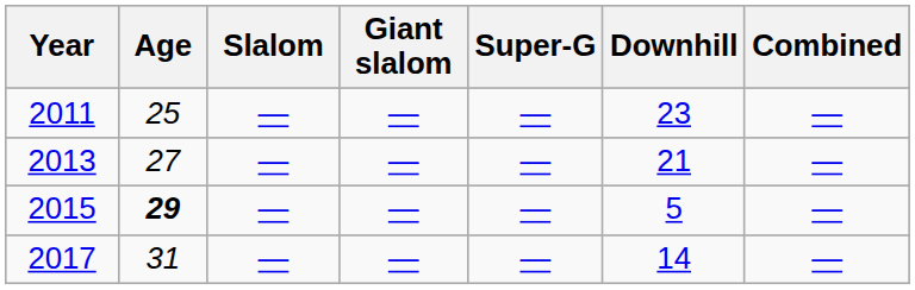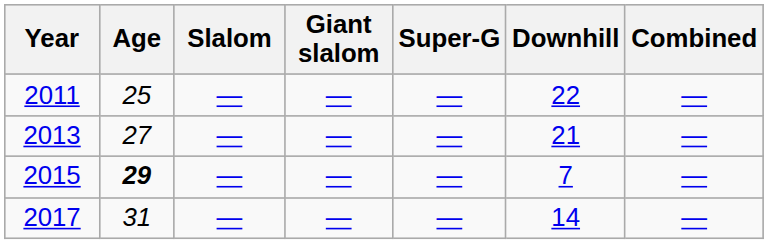 <table class=wikitable style="text-align:center">
 <tr>
 <th>  Year  </th>
 <th> Age </th>
 <th> Slalom </th>
 <th> Giant <br> slalom </th>
 <th>Super-G</th>
 <th>Downhill</th>
 <th>Combined</th>
 </tr>
 <tr>
 <td><a href='#'>2011</a></td>
 <td><em>25</em></td>
 <td><a href='#'>—</a></td>
 <td><a href='#'>—</a></td>
 <td><a href='#'>—</a></td>
-<td><a href='#'>23</a></td>
+<td><a href='#'>22</a></td>
 <td><a href='#'>—</a></td>
 </tr>
 <tr>
 <td><a href='#'>2013</a></td>
 <td><em>27</em></td>
 <td><a href='#'>—</a></td>
 <td><a href='#'>—</a></td>
 <td><a href='#'>—</a></td>
 <td><a href='#'>21</a></td>
 <td><a href='#'>—</a></td>
 </tr>
 <tr>
 <td><a href='#'>2015</a></td>
 <td><strong><em>29</em></strong></td>
 <td><a href='#'>—</a></td>
 <td><a href='#'>—</a></td>
 <td><a href='#'>—</a></td>
-<td><a href='#'>5</a></td>
+<td><a href='#'>7</a></td>
 <td><a href='#'>—</a></td>
 </tr>
 <tr>
 <td><a href='#'>2017</a></td>
 <td><em>31</em></td>
 <td><a href='#'>—</a></td>
 <td><a href='#'>—</a></td>
 <td><a href='#'>—</a></td>
 <td><a href='#'>14</a></td>
 <td><a href='#'>—</a></td>
 </tr>
 </table>
